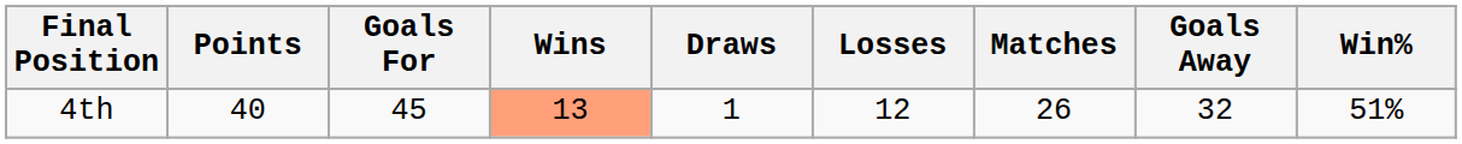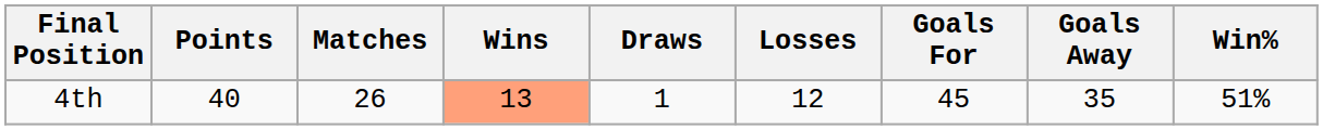 <table class="wikitable" style="font-size: 95%; text-align: center;">
 <tr>
 <th width=60>Final Position</th>
 <th width=60>Points</th>
-<th width=60>Goals For</th>
+<th width=60>Matches</th>
 <th width=60>Wins</th>
 <th width=60>Draws</th>
 <th width=60>Losses</th>
-<th width=60>Matches</th>
+<th width=60>Goals For</th>
 <th width=60>Goals Away</th>
 <th width=60>Win%</th>
 </tr>
 <tr>
 <td>4th</td>
 <td>40</td>
-<td>45</td>
+<td>26</td>
 <td style="background: lightsalmon;">13</td>
 <td>1</td>
 <td>12</td>
-<td>26</td>
-<td>32</td>
+<td>45</td>
+<td>35</td>
 <td>51%</td>
 </tr>
 </table>
